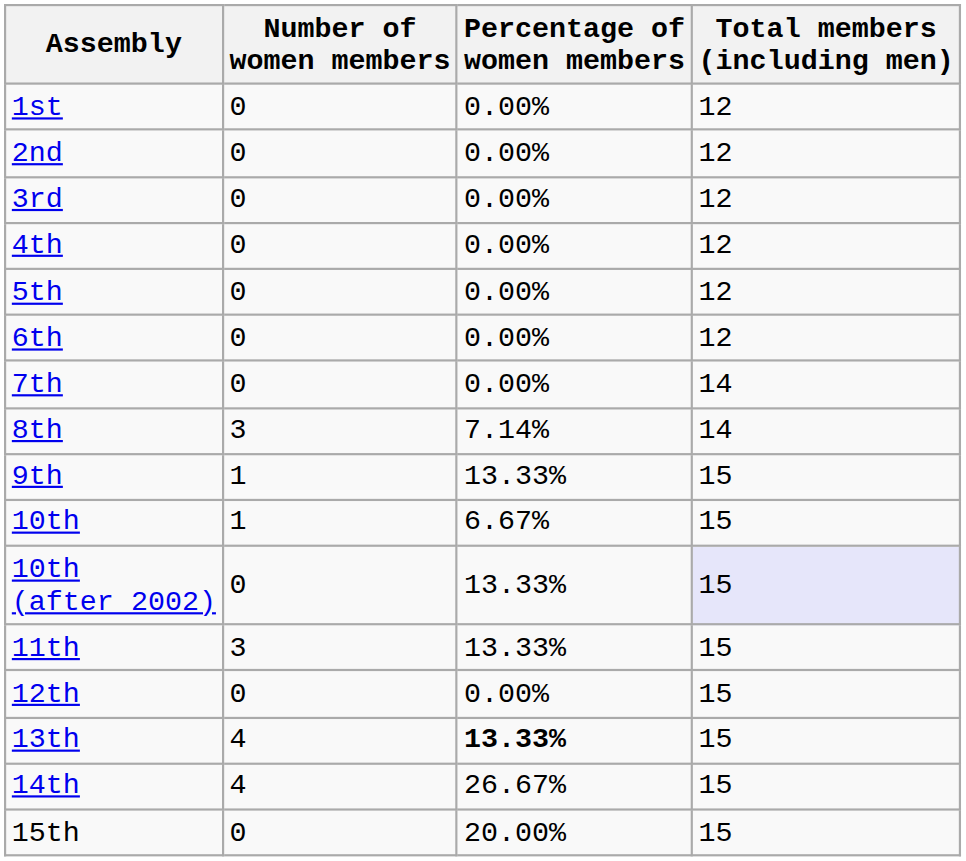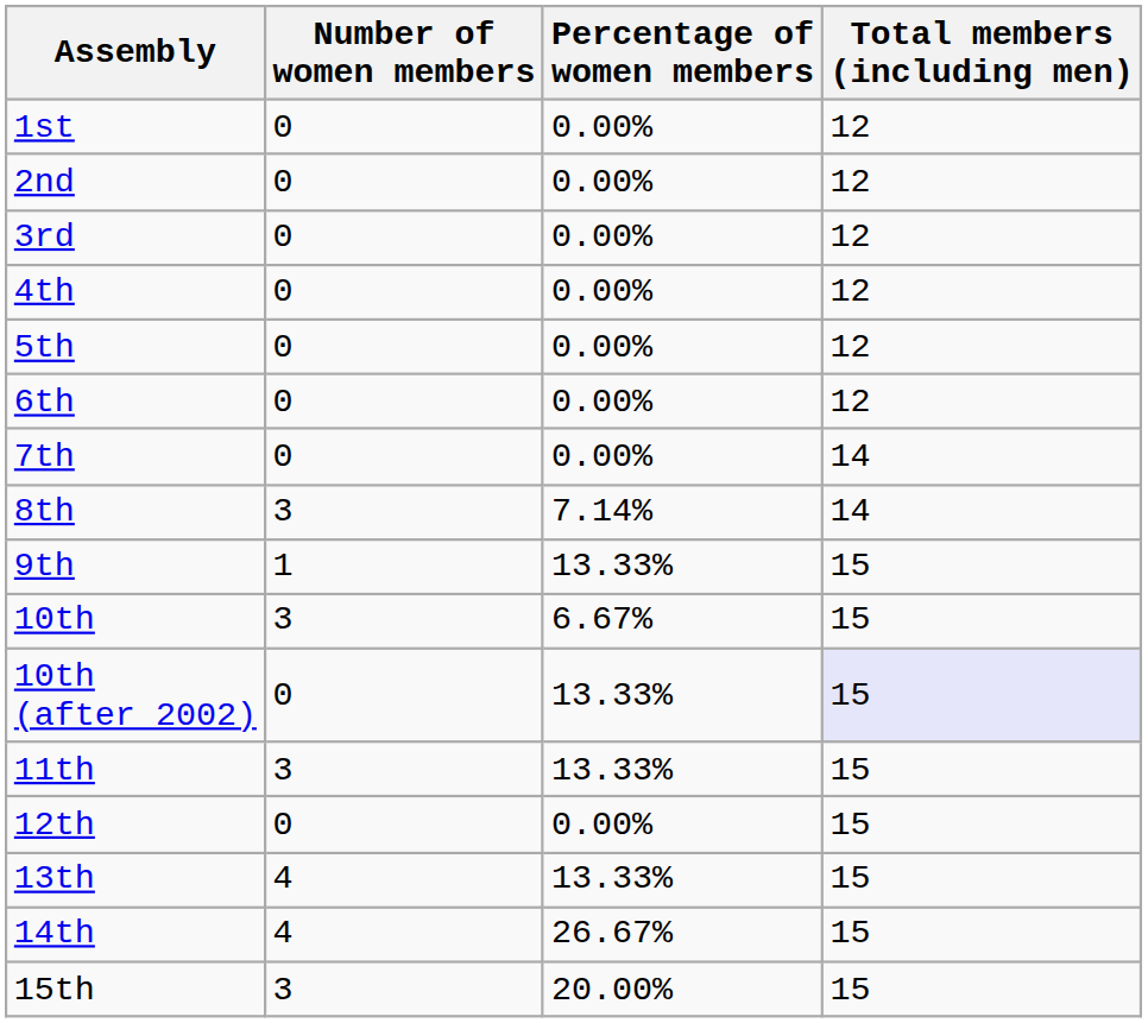 <table class=wikitable sortable>
 <tr>
 <th>Assembly</th>
 <th>Number of<br>women members</th>
 <th>Percentage of<br>women members</th>
 <th>Total members<br>(including men)</th>
 </tr>
 <tr>
 <td><a href='#'>1st</a></td>
 <td>0</td>
 <td>0.00%</td>
 <td>12</td>
 </tr>
 <tr>
 <td><a href='#'>2nd</a></td>
 <td>0</td>
 <td>0.00%</td>
 <td>12</td>
 </tr>
 <tr>
 <td><a href='#'>3rd</a></td>
 <td>0</td>
 <td>0.00%</td>
 <td>12</td>
 </tr>
 <tr>
 <td><a href='#'>4th</a></td>
 <td>0</td>
 <td>0.00%</td>
 <td>12</td>
 </tr>
 <tr>
 <td><a href='#'>5th</a></td>
 <td>0</td>
 <td>0.00%</td>
 <td>12</td>
 </tr>
 <tr>
 <td><a href='#'>6th</a></td>
 <td>0</td>
 <td>0.00%</td>
 <td>12</td>
 </tr>
 <tr>
 <td><a href='#'>7th</a></td>
 <td>0</td>
 <td>0.00%</td>
 <td>14</td>
 </tr>
 <tr>
 <td><a href='#'>8th</a></td>
 <td>3</td>
 <td>7.14%</td>
 <td>14</td>
 </tr>
 <tr>
 <td><a href='#'>9th</a></td>
 <td>1</td>
 <td>13.33%</td>
 <td>15</td>
 </tr>
 <tr>
 <td><a href='#'>10th</a></td>
-<td>1</td>
+<td>3</td>
 <td>6.67%</td>
 <td>15</td>
 </tr>
 <tr>
 <td><a href='#'>10th<br>(after 2002)</a></td>
 <td>0</td>
 <td>13.33%</td>
 <td style="background: lavender;">15</td>
 </tr>
 <tr>
 <td><a href='#'>11th</a></td>
 <td>3</td>
 <td>13.33%</td>
 <td>15</td>
 </tr>
 <tr>
 <td><a href='#'>12th</a></td>
 <td>0</td>
 <td>0.00%</td>
 <td>15</td>
 </tr>
 <tr>
 <td><a href='#'>13th</a></td>
 <td>4</td>
-<td><strong>13.33%</strong></td>
+<td>13.33%</td>
 <td>15</td>
 </tr>
 <tr>
 <td><a href='#'>14th</a></td>
 <td>4</td>
 <td>26.67%</td>
 <td>15</td>
 </tr>
 <tr>
 <td>15th</td>
-<td>0</td>
+<td>3</td>
 <td>20.00%</td>
 <td>15</td>
 </tr>
 </table>
